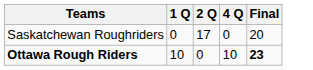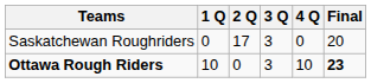 <table class="wikitable">
 <tr>
 <th>Teams</th>
 <th>1 Q</th>
 <th>2 Q</th>
+<th>3 Q</th>
 <th>4 Q</th>
 <th>Final</th>
 </tr>
 <tr>
 <td>Saskatchewan Roughriders</td>
 <td>0</td>
 <td>17</td>
+<td>3</td>
 <td>0</td>
 <td>20</td>
 </tr>
 <tr>
 <td><strong>Ottawa Rough Riders</strong></td>
 <td>10</td>
 <td>0</td>
+<td>3</td>
 <td>10</td>
 <td><strong>23</strong></td>
 </tr>
 </table>
